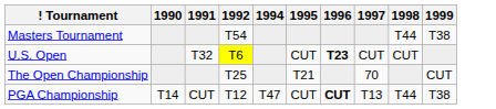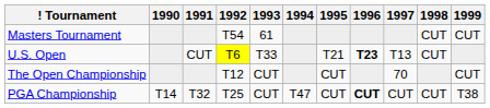 <table class="wikitable" style="font-size:95%;text-align:center;">
 <tr>
 <th>! Tournament</th>
 <th>1990</th>
 <th>1991</th>
 <th>1992</th>
+<th>1993</th>
 <th>1994</th>
 <th>1995</th>
 <th>1996</th>
 <th>1997</th>
 <th>1998</th>
 <th>1999</th>
 </tr>
 <tr>
 <td align=left><a href='#'>Masters Tournament</a></td>
 <td style="background:#eeeeee;"></td>
 <td style="background:#eeeeee;"></td>
 <td>T54</td>
+<td>61</td>
 <td style="background:#eeeeee;"></td>
 <td style="background:#eeeeee;"></td>
 <td style="background:#eeeeee;"></td>
 <td style="background:#eeeeee;"></td>
-<td>T44</td>
-<td>T38</td>
+<td>CUT</td>
+<td>CUT</td>
 </tr>
 <tr>
 <td align=left><a href='#'>U.S. Open</a></td>
 <td style="background:#eeeeee;"></td>
-<td>T32</td>
+<td>CUT</td>
 <td style="background:yellow;">T6</td>
+<td>T33</td>
 <td style="background:#eeeeee;"></td>
-<td>CUT</td>
+<td>T21</td>
 <td><strong>T23</strong></td>
-<td>CUT</td>
+<td>T13</td>
 <td>CUT</td>
 <td style="background:#eeeeee;"></td>
 </tr>
 <tr>
 <td align=left><a href='#'>The Open Championship</a></td>
 <td style="background:#eeeeee;"></td>
 <td style="background:#eeeeee;"></td>
-<td>T25</td>
+<td>T12</td>
+<td>CUT</td>
 <td style="background:#eeeeee;"></td>
-<td>T21</td>
+<td>CUT</td>
 <td style="background:#eeeeee;"></td>
 <td>70</td>
 <td style="background:#eeeeee;"></td>
 <td>CUT</td>
 </tr>
 <tr>
 <td align=left><a href='#'>PGA Championship</a></td>
 <td>T14</td>
+<td>T32</td>
+<td>T25</td>
 <td>CUT</td>
-<td>T12</td>
 <td>T47</td>
 <td>CUT</td>
 <td><strong>CUT</strong></td>
-<td>T13</td>
-<td>T44</td>
+<td>CUT</td>
+<td>CUT</td>
 <td>T38</td>
 </tr>
 </table>
